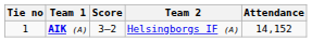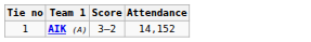 <table class="wikitable" style="text-align:center">
 <tr>
 <th style= width="40px">Tie no</th>
 <th style= width="150px">Team 1</th>
 <th style= width="60px">Score</th>
-<th style= width="150px">Team 2</th>
 <th style= width="30px">Attendance</th>
 </tr>
 <tr>
 <td>1</td>
 <td><strong><a href='#'>AIK</a></strong> <em><small>(A)</small></em></td>
 <td>3–2</td>
-<td><a href='#'>Helsingborgs IF</a> <em><small>(A)</small></em></td>
 <td>14,152</td>
 </tr>
 </table>
